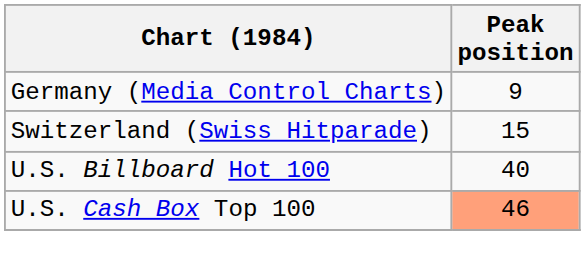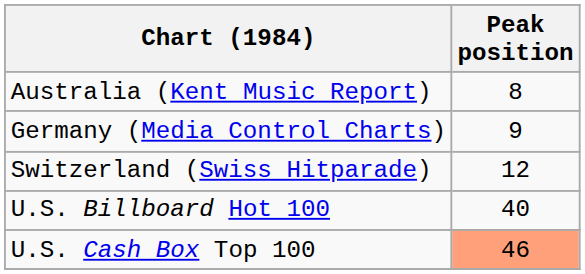 <table class="wikitable sortable" style="text-align:center;">
 <tr>
 <th>Chart (1984)</th>
 <th>Peak<br>position</th>
+</tr>
+<tr>
+<td align="left">Australia (<a href='#'>Kent Music Report</a>)</td>
+<td align="center">8</td>
 </tr>
 <tr>
 <td align="left">Germany (<a href='#'>Media Control Charts</a>)</td>
 <td align="center">9</td>
 </tr>
 <tr>
 <td align="left">Switzerland (<a href='#'>Swiss Hitparade</a>)</td>
-<td align="center">15</td>
+<td align="center">12</td>
 </tr>
 <tr>
 <td align="left">U.S. <em>Billboard</em> <a href='#'>Hot 100</a></td>
 <td align="center">40</td>
 </tr>
 <tr>
 <td align="left">U.S. <em><a href='#'>Cash Box</a></em> Top 100</td>
 <td align="center" style="background: lightsalmon;">46</td>
 </tr>
 <tr>
 </tr>
 </table>
